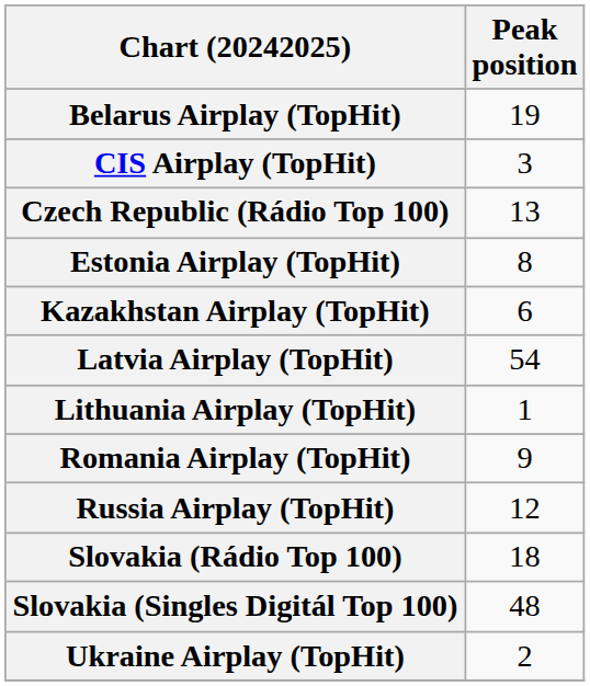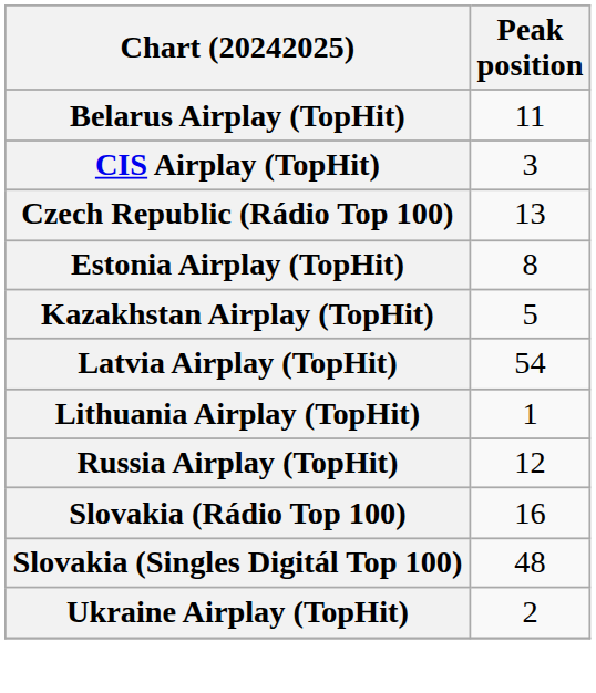 <table class="wikitable sortable plainrowheaders" style="text-align:center">
 <tr>
 <th scope="col">Chart (20242025)</th>
 <th scope="col">Peak<br>position</th>
 </tr>
 <tr>
 <th scope="row">Belarus Airplay (TopHit)</th>
-<td>19</td>
+<td>11</td>
 </tr>
 <tr>
 <th scope="row"><a href='#'>CIS</a> Airplay (TopHit)</th>
 <td>3</td>
 </tr>
 <tr>
 <th scope="row">Czech Republic (Rádio Top 100)</th>
 <td>13</td>
 </tr>
 <tr>
 <th scope="row">Estonia Airplay (TopHit)</th>
 <td>8</td>
 </tr>
 <tr>
 <th scope="row">Kazakhstan Airplay (TopHit)</th>
-<td>6</td>
+<td>5</td>
 </tr>
 <tr>
 <th scope="row">Latvia Airplay (TopHit)<br></th>
 <td>54</td>
 </tr>
 <tr>
 <th scope="row">Lithuania Airplay (TopHit)</th>
 <td>1</td>
 </tr>
 <tr>
-<th scope="row">Romania Airplay (TopHit)</th>
-<td>9</td>
-</tr>
-<tr>
 <th scope="row">Russia Airplay (TopHit)</th>
 <td>12</td>
 </tr>
 <tr>
 <th scope="row">Slovakia (Rádio Top 100)</th>
-<td>18</td>
+<td>16</td>
 </tr>
 <tr>
 <th scope="row">Slovakia (Singles Digitál Top 100)</th>
 <td>48</td>
 </tr>
 <tr>
 <th scope="row">Ukraine Airplay (TopHit)</th>
 <td>2</td>
 </tr>
 <tr>
 </tr>
 </table>
